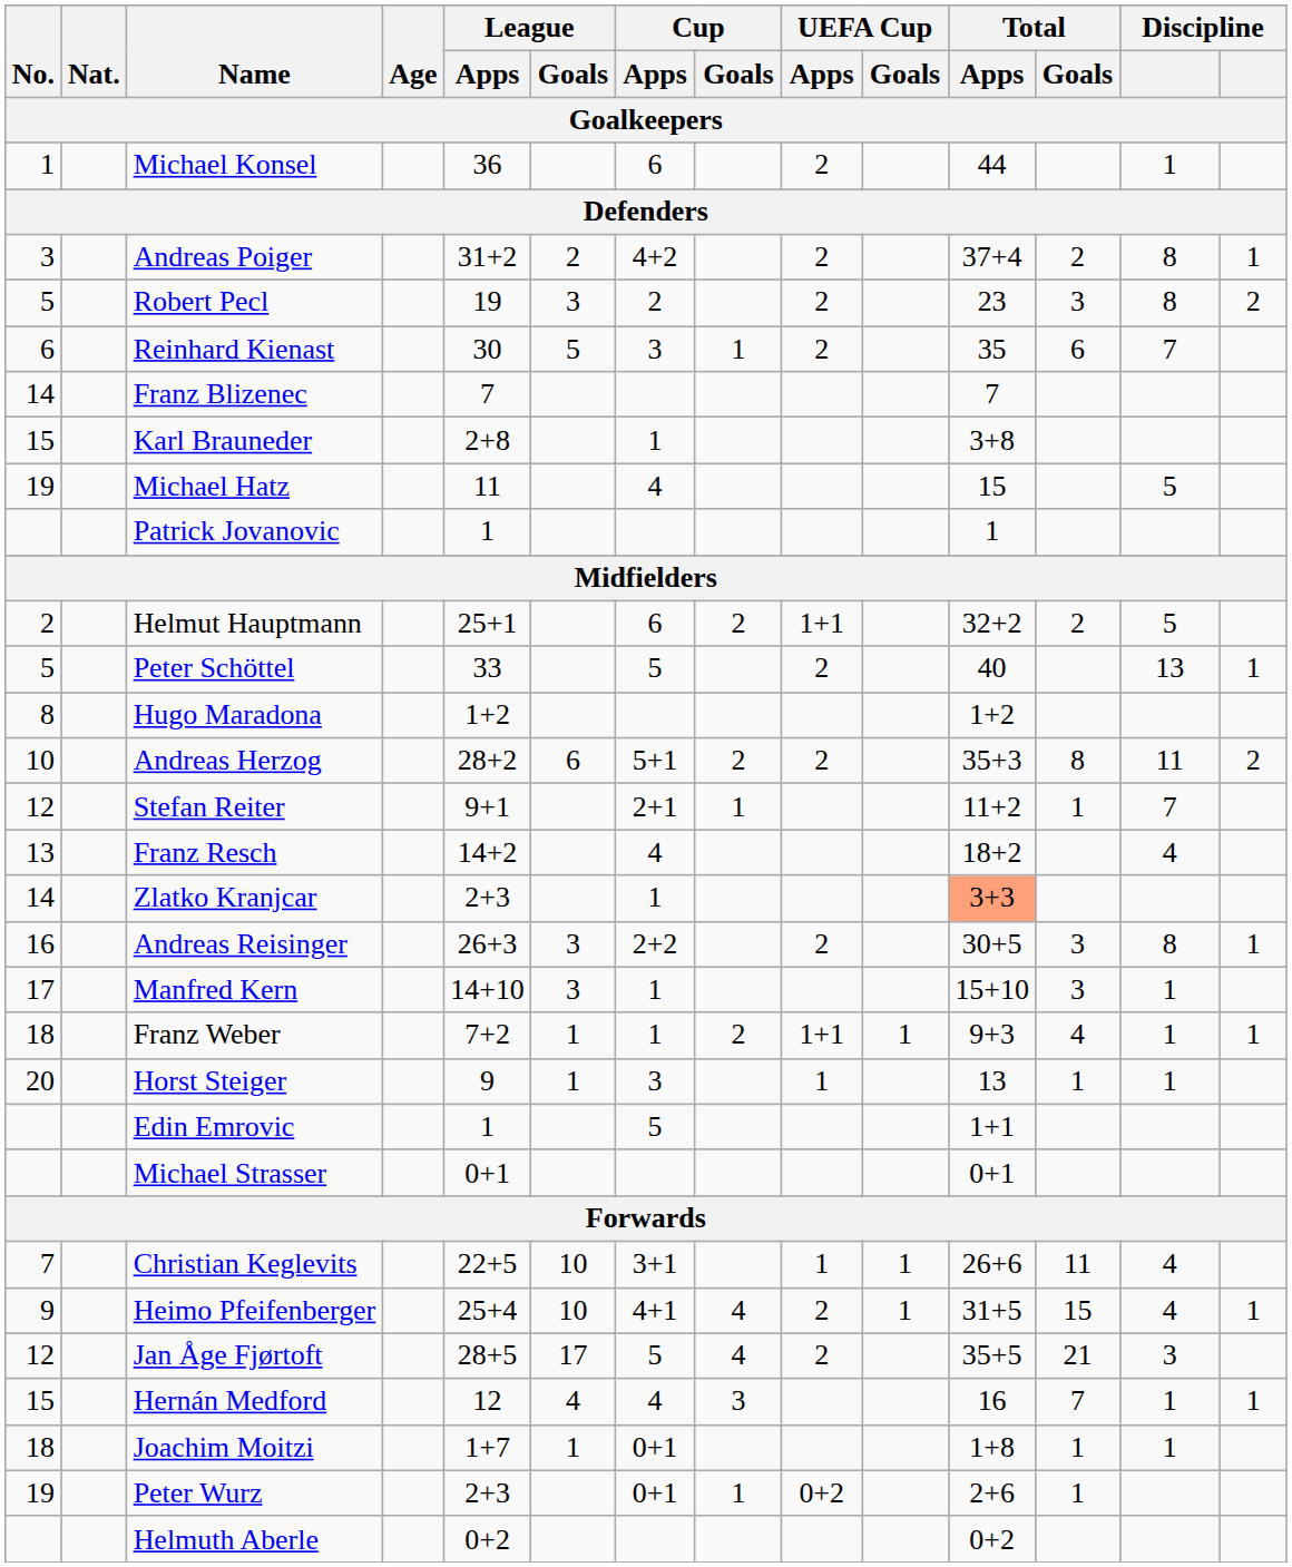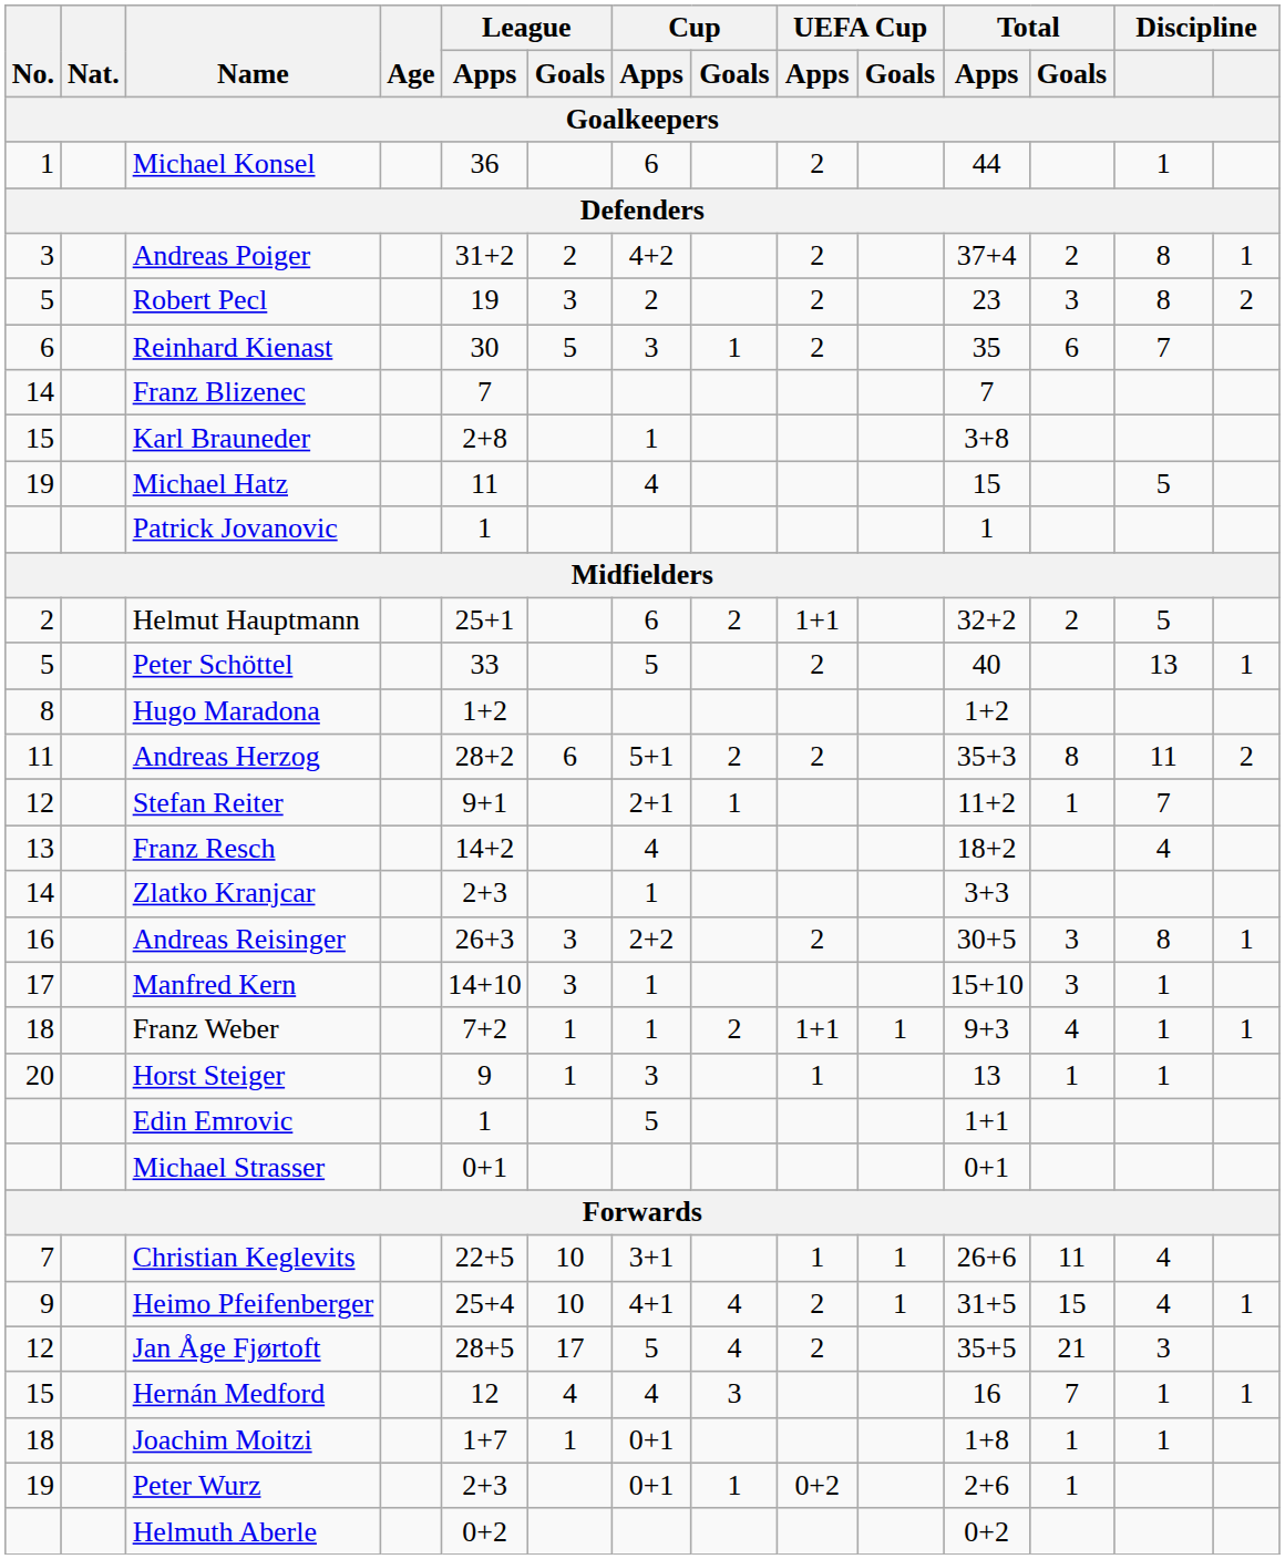 <table class="wikitable" style="text-align:center">
 <tr>
 <th rowspan="2" valign="bottom">No.</th>
 <th rowspan="2" valign="bottom">Nat.</th>
 <th rowspan="2" valign="bottom">Name</th>
 <th rowspan="2" valign="bottom">Age</th>
 <th colspan="2" width="85">League</th>
 <th colspan="2" width="85">Cup</th>
 <th colspan="2" width="85">UEFA Cup</th>
 <th colspan="2" width="85">Total</th>
 <th colspan="2" width="85">Discipline</th>
 </tr>
 <tr>
 <th>Apps</th>
 <th>Goals</th>
 <th>Apps</th>
 <th>Goals</th>
 <th>Apps</th>
 <th>Goals</th>
 <th>Apps</th>
 <th>Goals</th>
 <th></th>
 <th></th>
 </tr>
 <tr>
 <th colspan=20>Goalkeepers</th>
 </tr>
 <tr>
 <td align="right">1</td>
 <td></td>
 <td align="left"><a href='#'>Michael Konsel</a></td>
 <td></td>
 <td>36</td>
 <td></td>
 <td>6</td>
 <td></td>
 <td>2</td>
 <td></td>
 <td>44</td>
 <td></td>
 <td>1</td>
 <td></td>
 </tr>
 <tr>
 <th colspan=20>Defenders</th>
 </tr>
 <tr>
 <td align="right">3</td>
 <td></td>
 <td align="left"><a href='#'>Andreas Poiger</a></td>
 <td></td>
 <td>31+2</td>
 <td>2</td>
 <td>4+2</td>
 <td></td>
 <td>2</td>
 <td></td>
 <td>37+4</td>
 <td>2</td>
 <td>8</td>
 <td>1</td>
 </tr>
 <tr>
 <td align="right">5</td>
 <td></td>
 <td align="left"><a href='#'>Robert Pecl</a></td>
 <td></td>
 <td>19</td>
 <td>3</td>
 <td>2</td>
 <td></td>
 <td>2</td>
 <td></td>
 <td>23</td>
 <td>3</td>
 <td>8</td>
 <td>2</td>
 </tr>
 <tr>
 <td align="right">6</td>
 <td></td>
 <td align="left"><a href='#'>Reinhard Kienast</a></td>
 <td></td>
 <td>30</td>
 <td>5</td>
 <td>3</td>
 <td>1</td>
 <td>2</td>
 <td></td>
 <td>35</td>
 <td>6</td>
 <td>7</td>
 <td></td>
 </tr>
 <tr>
 <td align="right">14</td>
 <td></td>
 <td align="left"><a href='#'>Franz Blizenec</a></td>
 <td></td>
 <td>7</td>
 <td></td>
 <td></td>
 <td></td>
 <td></td>
 <td></td>
 <td>7</td>
 <td></td>
 <td></td>
 <td></td>
 </tr>
 <tr>
 <td align="right">15</td>
 <td></td>
 <td align="left"><a href='#'>Karl Brauneder</a></td>
 <td></td>
 <td>2+8</td>
 <td></td>
 <td>1</td>
 <td></td>
 <td></td>
 <td></td>
 <td>3+8</td>
 <td></td>
 <td></td>
 <td></td>
 </tr>
 <tr>
 <td align="right">19</td>
 <td></td>
 <td align="left"><a href='#'>Michael Hatz</a></td>
 <td></td>
 <td>11</td>
 <td></td>
 <td>4</td>
 <td></td>
 <td></td>
 <td></td>
 <td>15</td>
 <td></td>
 <td>5</td>
 <td></td>
 </tr>
 <tr>
 <td align="right"></td>
 <td></td>
 <td align="left"><a href='#'>Patrick Jovanovic</a></td>
 <td></td>
 <td>1</td>
 <td></td>
 <td></td>
 <td></td>
 <td></td>
 <td></td>
 <td>1</td>
 <td></td>
 <td></td>
 <td></td>
 </tr>
 <tr>
 <th colspan=20>Midfielders</th>
 </tr>
 <tr>
 <td align="right">2</td>
 <td></td>
 <td align="left">Helmut Hauptmann</td>
 <td></td>
 <td>25+1</td>
 <td></td>
 <td>6</td>
 <td>2</td>
 <td>1+1</td>
 <td></td>
 <td>32+2</td>
 <td>2</td>
 <td>5</td>
 <td></td>
 </tr>
 <tr>
 <td align="right">5</td>
 <td></td>
 <td align="left"><a href='#'>Peter Schöttel</a></td>
 <td></td>
 <td>33</td>
 <td></td>
 <td>5</td>
 <td></td>
 <td>2</td>
 <td></td>
 <td>40</td>
 <td></td>
 <td>13</td>
 <td>1</td>
 </tr>
 <tr>
 <td align="right">8</td>
 <td></td>
 <td align="left"><a href='#'>Hugo Maradona</a></td>
 <td></td>
 <td>1+2</td>
 <td></td>
 <td></td>
 <td></td>
 <td></td>
 <td></td>
 <td>1+2</td>
 <td></td>
 <td></td>
 <td></td>
 </tr>
 <tr>
-<td align="right">10</td>
+<td align="right">11</td>
 <td></td>
 <td align="left"><a href='#'>Andreas Herzog</a></td>
 <td></td>
 <td>28+2</td>
 <td>6</td>
 <td>5+1</td>
 <td>2</td>
 <td>2</td>
 <td></td>
 <td>35+3</td>
 <td>8</td>
 <td>11</td>
 <td>2</td>
 </tr>
 <tr>
 <td align="right">12</td>
 <td></td>
 <td align="left"><a href='#'>Stefan Reiter</a></td>
 <td></td>
 <td>9+1</td>
 <td></td>
 <td>2+1</td>
 <td>1</td>
 <td></td>
 <td></td>
 <td>11+2</td>
 <td>1</td>
 <td>7</td>
 <td></td>
 </tr>
 <tr>
 <td align="right">13</td>
 <td></td>
 <td align="left"><a href='#'>Franz Resch</a></td>
 <td></td>
 <td>14+2</td>
 <td></td>
 <td>4</td>
 <td></td>
 <td></td>
 <td></td>
 <td>18+2</td>
 <td></td>
 <td>4</td>
 <td></td>
 </tr>
 <tr>
 <td align="right">14</td>
 <td></td>
 <td align="left"><a href='#'>Zlatko Kranjcar</a></td>
 <td></td>
 <td>2+3</td>
 <td></td>
 <td>1</td>
 <td></td>
 <td></td>
 <td></td>
-<td style="background: lightsalmon;">3+3</td>
+<td>3+3</td>
 <td></td>
 <td></td>
 <td></td>
 </tr>
 <tr>
 <td align="right">16</td>
 <td></td>
 <td align="left"><a href='#'>Andreas Reisinger</a></td>
 <td></td>
 <td>26+3</td>
 <td>3</td>
 <td>2+2</td>
 <td></td>
 <td>2</td>
 <td></td>
 <td>30+5</td>
 <td>3</td>
 <td>8</td>
 <td>1</td>
 </tr>
 <tr>
 <td align="right">17</td>
 <td></td>
 <td align="left"><a href='#'>Manfred Kern</a></td>
 <td></td>
 <td>14+10</td>
 <td>3</td>
 <td>1</td>
 <td></td>
 <td></td>
 <td></td>
 <td>15+10</td>
 <td>3</td>
 <td>1</td>
 <td></td>
 </tr>
 <tr>
 <td align="right">18</td>
 <td></td>
 <td align="left">Franz Weber</td>
 <td></td>
 <td>7+2</td>
 <td>1</td>
 <td>1</td>
 <td>2</td>
 <td>1+1</td>
 <td>1</td>
 <td>9+3</td>
 <td>4</td>
 <td>1</td>
 <td>1</td>
 </tr>
 <tr>
 <td align="right">20</td>
 <td></td>
 <td align="left"><a href='#'>Horst Steiger</a></td>
 <td></td>
 <td>9</td>
 <td>1</td>
 <td>3</td>
 <td></td>
 <td>1</td>
 <td></td>
 <td>13</td>
 <td>1</td>
 <td>1</td>
 <td></td>
 </tr>
 <tr>
 <td align="right"></td>
 <td></td>
 <td align="left"><a href='#'>Edin Emrovic</a></td>
 <td></td>
 <td>1</td>
 <td></td>
 <td>5</td>
 <td></td>
 <td></td>
 <td></td>
 <td>1+1</td>
 <td></td>
 <td></td>
 <td></td>
 </tr>
 <tr>
 <td align="right"></td>
 <td></td>
 <td align="left"><a href='#'>Michael Strasser</a></td>
 <td></td>
 <td>0+1</td>
 <td></td>
 <td></td>
 <td></td>
 <td></td>
 <td></td>
 <td>0+1</td>
 <td></td>
 <td></td>
 <td></td>
 </tr>
 <tr>
 <th colspan=20>Forwards</th>
 </tr>
 <tr>
 <td align="right">7</td>
 <td></td>
 <td align="left"><a href='#'>Christian Keglevits</a></td>
 <td></td>
 <td>22+5</td>
 <td>10</td>
 <td>3+1</td>
 <td></td>
 <td>1</td>
 <td>1</td>
 <td>26+6</td>
 <td>11</td>
 <td>4</td>
 <td></td>
 </tr>
 <tr>
 <td align="right">9</td>
 <td></td>
 <td align="left"><a href='#'>Heimo Pfeifenberger</a></td>
 <td></td>
 <td>25+4</td>
 <td>10</td>
 <td>4+1</td>
 <td>4</td>
 <td>2</td>
 <td>1</td>
 <td>31+5</td>
 <td>15</td>
 <td>4</td>
 <td>1</td>
 </tr>
 <tr>
 <td align="right">12</td>
 <td></td>
 <td align="left"><a href='#'>Jan Åge Fjørtoft</a></td>
 <td></td>
 <td>28+5</td>
 <td>17</td>
 <td>5</td>
 <td>4</td>
 <td>2</td>
 <td></td>
 <td>35+5</td>
 <td>21</td>
 <td>3</td>
 <td></td>
 </tr>
 <tr>
 <td align="right">15</td>
 <td></td>
 <td align="left"><a href='#'>Hernán Medford</a></td>
 <td></td>
 <td>12</td>
 <td>4</td>
 <td>4</td>
 <td>3</td>
 <td></td>
 <td></td>
 <td>16</td>
 <td>7</td>
 <td>1</td>
 <td>1</td>
 </tr>
 <tr>
 <td align="right">18</td>
 <td></td>
 <td align="left"><a href='#'>Joachim Moitzi</a></td>
 <td></td>
 <td>1+7</td>
 <td>1</td>
 <td>0+1</td>
 <td></td>
 <td></td>
 <td></td>
 <td>1+8</td>
 <td>1</td>
 <td>1</td>
 <td></td>
 </tr>
 <tr>
 <td align="right">19</td>
 <td></td>
 <td align="left"><a href='#'>Peter Wurz</a></td>
 <td></td>
 <td>2+3</td>
 <td></td>
 <td>0+1</td>
 <td>1</td>
 <td>0+2</td>
 <td></td>
 <td>2+6</td>
 <td>1</td>
 <td></td>
 <td></td>
 </tr>
 <tr>
 <td align="right"></td>
 <td></td>
 <td align="left"><a href='#'>Helmuth Aberle</a></td>
 <td></td>
 <td>0+2</td>
 <td></td>
 <td></td>
 <td></td>
 <td></td>
 <td></td>
 <td>0+2</td>
 <td></td>
 <td></td>
 <td></td>
 </tr>
 </table>
